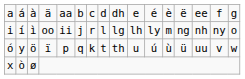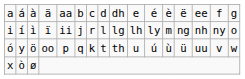 <table class="wikitable" style="text-align: center; text-align: center">
 <tr>
 <td>a</td>
 <td>á</td>
 <td>à</td>
 <td>ä</td>
 <td>aa</td>
 <td>b</td>
 <td>c</td>
 <td>d</td>
 <td>dh</td>
 <td>e</td>
 <td>é</td>
 <td>è</td>
 <td>ë</td>
 <td>ee</td>
 <td>f</td>
 <td>g</td>
 </tr>
 <tr>
 <td>i</td>
 <td>í</td>
 <td>ì</td>
-<td>oo</td>
+<td>ï</td>
 <td>ii</td>
 <td>j</td>
 <td>r</td>
 <td>l</td>
 <td>lg</td>
 <td>lh</td>
 <td>ly</td>
 <td>m</td>
 <td>ng</td>
 <td>nh</td>
 <td>ny</td>
 <td>o</td>
 </tr>
 <tr>
 <td>ó</td>
 <td>y</td>
 <td>ö</td>
-<td>ï</td>
+<td>oo</td>
 <td>p</td>
 <td>q</td>
 <td>k</td>
 <td>t</td>
 <td>th</td>
 <td>u</td>
 <td>ú</td>
 <td>ù</td>
 <td>ü</td>
 <td>uu</td>
 <td>v</td>
 <td>w</td>
 </tr>
 <tr>
 <td>x</td>
 <td>ò</td>
 <td>ø</td>
 </tr>
 </table>
